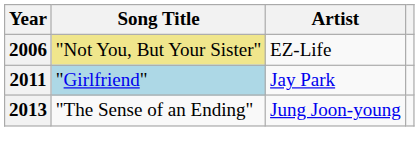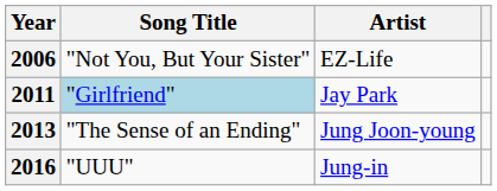 <table class="wikitable plainrowheaders">
 <tr>
 <th scope="col">Year</th>
 <th scope="col">Song Title</th>
 <th scope="col">Artist</th>
 <th scope="col" class="unsortable"></th>
 </tr>
 <tr>
 <th scope="row">2006</th>
-<td style="background: khaki;">"Not You, But Your Sister" </td>
+<td>"Not You, But Your Sister" </td>
 <td>EZ-Life</td>
 <td style="text-align:center"></td>
 </tr>
 <tr>
 <th scope="row">2011</th>
 <td style="background: lightblue;">"<a href='#'>Girlfriend</a>" </td>
 <td><a href='#'>Jay Park</a></td>
 <td style="text-align:center"></td>
 </tr>
 <tr>
 <th scope="row">2013</th>
 <td>"The Sense of an Ending"  </td>
 <td><a href='#'>Jung Joon-young</a></td>
 <td style="text-align:center"></td>
 </tr>
+<tr>
+<th scope="row">2016</th>
+<td>"UUU"</td>
+<td><a href='#'>Jung-in</a></td>
+<td style="text-align:center"></td>
+</tr>
 </table>
